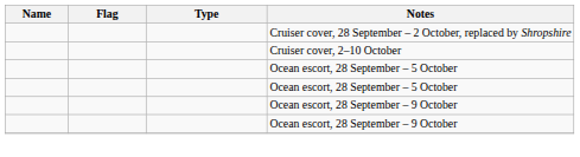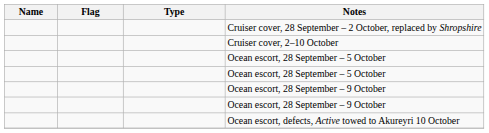 <table class="wikitable sortable">
 <tr>
 <th scope="col" width="80px">Name</th>
 <th scope="col" width="100px">Flag</th>
 <th scope="col" width="160px">Type</th>
 <th>Notes</th>
 </tr>
 <tr>
 <td></td>
 <td></td>
 <td></td>
 <td>Cruiser cover, 28 September – 2 October, replaced by <em>Shropshire</em></td>
 </tr>
 <tr>
 <td></td>
 <td></td>
 <td></td>
 <td>Cruiser cover, 2–10 October</td>
 </tr>
 <tr>
 <td></td>
 <td></td>
 <td></td>
 <td>Ocean escort, 28 September – 5 October</td>
 </tr>
 <tr>
 <td></td>
 <td></td>
 <td></td>
 <td>Ocean escort, 28 September – 5 October</td>
 </tr>
 <tr>
 <td></td>
 <td></td>
 <td></td>
 <td>Ocean escort, 28 September – 9 October</td>
 </tr>
 <tr>
 <td></td>
 <td></td>
 <td></td>
 <td>Ocean escort, 28 September – 9 October</td>
 </tr>
 <tr>
+<td></td>
+<td></td>
+<td></td>
+<td>Ocean escort, defects, <em>Active</em> towed to Akureyri 10 October</td>
+</tr>
+<tr>
 </tr>
 </table>
